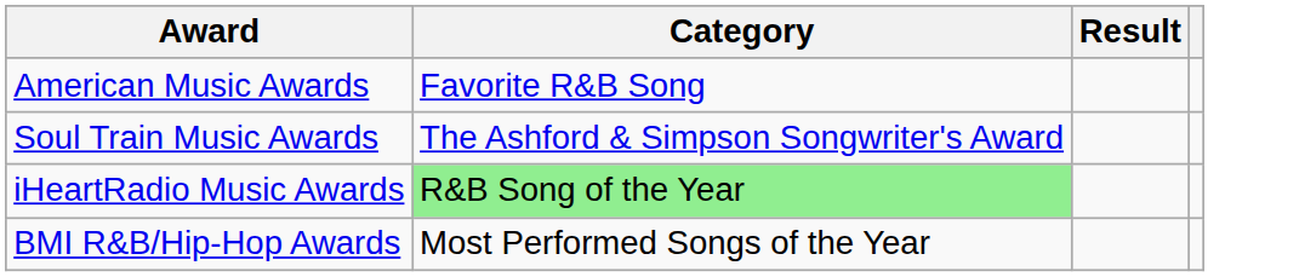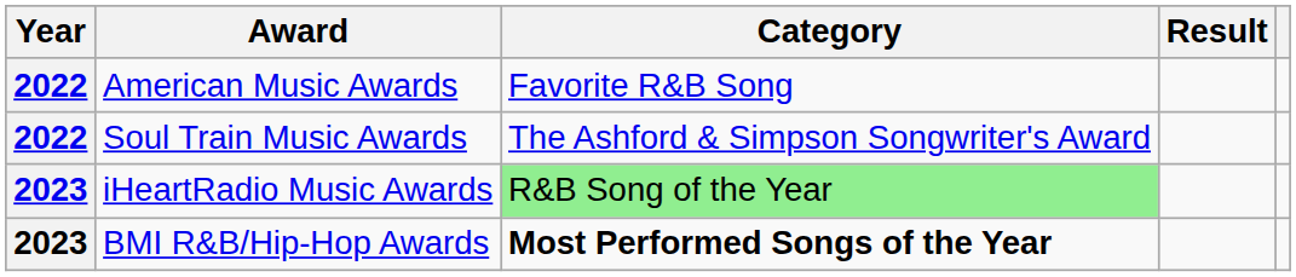 <table class="wikitable plainrowheaders">
 <tr>
+<th>Year</th>
 <th scope="col">Award</th>
 <th scope="col">Category</th>
 <th scope="col">Result</th>
 <th scope="col"></th>
 </tr>
 <tr>
+<th scope="row"><a href='#'>2022</a></th>
 <td><a href='#'>American Music Awards</a></td>
 <td><a href='#'>Favorite R&B Song</a></td>
 <td></td>
 <td style="text-align:center;"></td>
 </tr>
 <tr>
+<th scope="row"><a href='#'>2022</a></th>
 <td><a href='#'>Soul Train Music Awards</a></td>
 <td><a href='#'>The Ashford & Simpson Songwriter's Award</a></td>
 <td></td>
 <td style="text-align:center;"></td>
 </tr>
 <tr>
+<th scope="row"><a href='#'>2023</a></th>
 <td><a href='#'>iHeartRadio Music Awards</a></td>
 <td style="background: lightgreen;">R&B Song of the Year</td>
 <td></td>
 <td style="text-align:center;"></td>
 </tr>
 <tr>
+<th scope="row">2023</th>
 <td><a href='#'>BMI R&B/Hip-Hop Awards</a></td>
-<td>Most Performed Songs of the Year</td>
+<td><strong>Most Performed Songs of the Year</strong></td>
 <td></td>
 <td style="text-align:center;"></td>
 </tr>
 </table>
